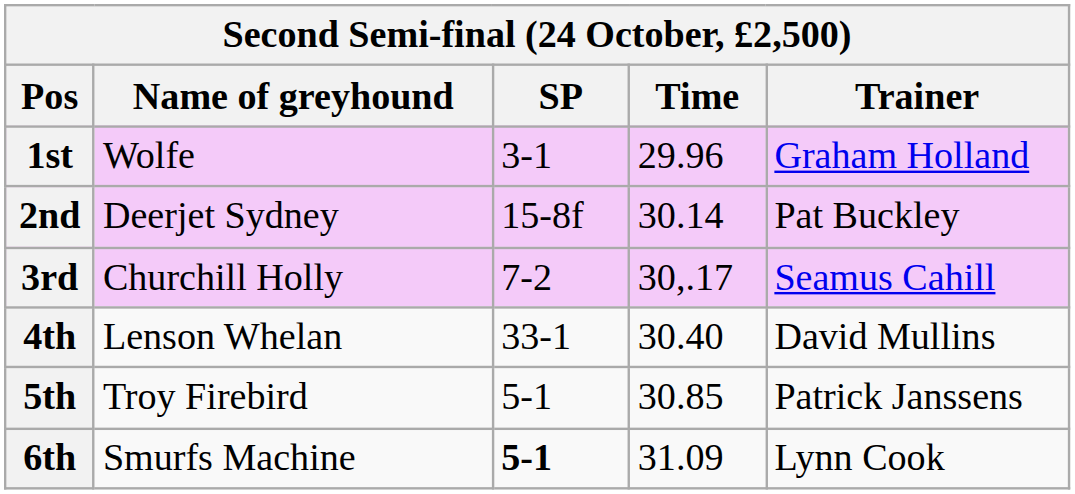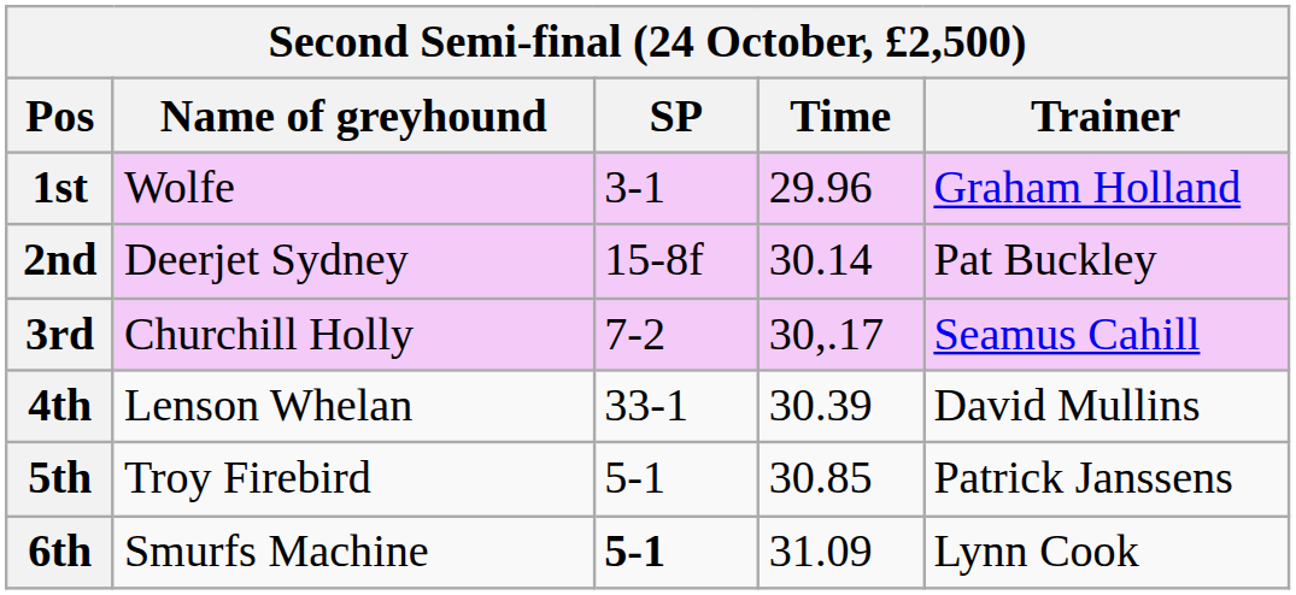 <table class="wikitable">
 <tr>
 <th colspan="6">Second Semi-final (24 October, £2,500)</th>
 </tr>
 <tr>
 <th width=30>Pos</th>
 <th width=160>Name of greyhound</th>
 <th width=50>SP</th>
 <th width=50>Time</th>
 <th width=120>Trainer</th>
 </tr>
 <tr style="background: #f4caf9;">
 <th>1st</th>
 <td>Wolfe</td>
 <td>3-1</td>
 <td>29.96</td>
 <td><a href='#'>Graham Holland</a></td>
 </tr>
 <tr style="background: #f4caf9;">
 <th>2nd</th>
 <td>Deerjet Sydney</td>
 <td>15-8f</td>
 <td>30.14</td>
 <td>Pat Buckley</td>
 </tr>
 <tr style="background: #f4caf9;">
 <th>3rd</th>
 <td>Churchill Holly</td>
 <td>7-2</td>
 <td>30,.17</td>
 <td><a href='#'>Seamus Cahill</a></td>
 </tr>
 <tr>
 <th>4th</th>
 <td>Lenson Whelan</td>
 <td>33-1</td>
-<td>30.40</td>
+<td>30.39</td>
 <td>David Mullins</td>
 </tr>
 <tr>
 <th>5th</th>
 <td>Troy Firebird</td>
 <td>5-1</td>
 <td>30.85</td>
 <td>Patrick Janssens</td>
 </tr>
 <tr>
 <th>6th</th>
 <td>Smurfs Machine</td>
 <td><strong>5-1</strong></td>
 <td>31.09</td>
 <td>Lynn Cook</td>
 </tr>
 </table>
